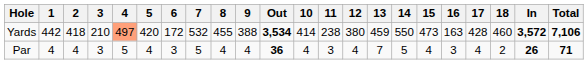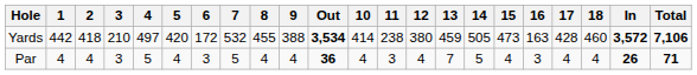 <table class="wikitable" style="text-align:center">
 <tr>
 <th align="left">Hole</th>
 <th>1</th>
 <th>2</th>
 <th>3</th>
 <th>4</th>
 <th>5</th>
 <th>6</th>
 <th>7</th>
 <th>8</th>
 <th>9</th>
 <th>Out</th>
 <th>10</th>
 <th>11</th>
 <th>12</th>
 <th>13</th>
 <th>14</th>
 <th>15</th>
 <th>16</th>
 <th>17</th>
 <th>18</th>
 <th>In</th>
 <th>Total</th>
 </tr>
 <tr>
 <td style="text-align:center;">Yards</td>
 <td>442</td>
 <td>418</td>
 <td>210</td>
-<td style="background: lightsalmon;">497</td>
+<td>497</td>
 <td>420</td>
 <td>172</td>
 <td>532</td>
 <td>455</td>
 <td>388</td>
 <td><strong>3,534</strong></td>
 <td>414</td>
 <td>238</td>
 <td>380</td>
 <td>459</td>
-<td>550</td>
+<td>505</td>
 <td>473</td>
 <td>163</td>
 <td>428</td>
 <td>460</td>
 <td><strong>3,572</strong></td>
 <td><strong>7,106</strong></td>
 </tr>
 <tr>
 <td style="text-align:center;">Par</td>
 <td>4</td>
 <td>4</td>
 <td>3</td>
 <td>5</td>
 <td>4</td>
 <td>3</td>
 <td>5</td>
 <td>4</td>
 <td>4</td>
 <td><strong>36</strong></td>
 <td>4</td>
 <td>3</td>
 <td>4</td>
 <td>7</td>
 <td>5</td>
 <td>4</td>
 <td>3</td>
 <td>4</td>
-<td>2</td>
+<td>4</td>
 <td><strong>26</strong></td>
 <td><strong>71</strong></td>
 </tr>
 </table>
